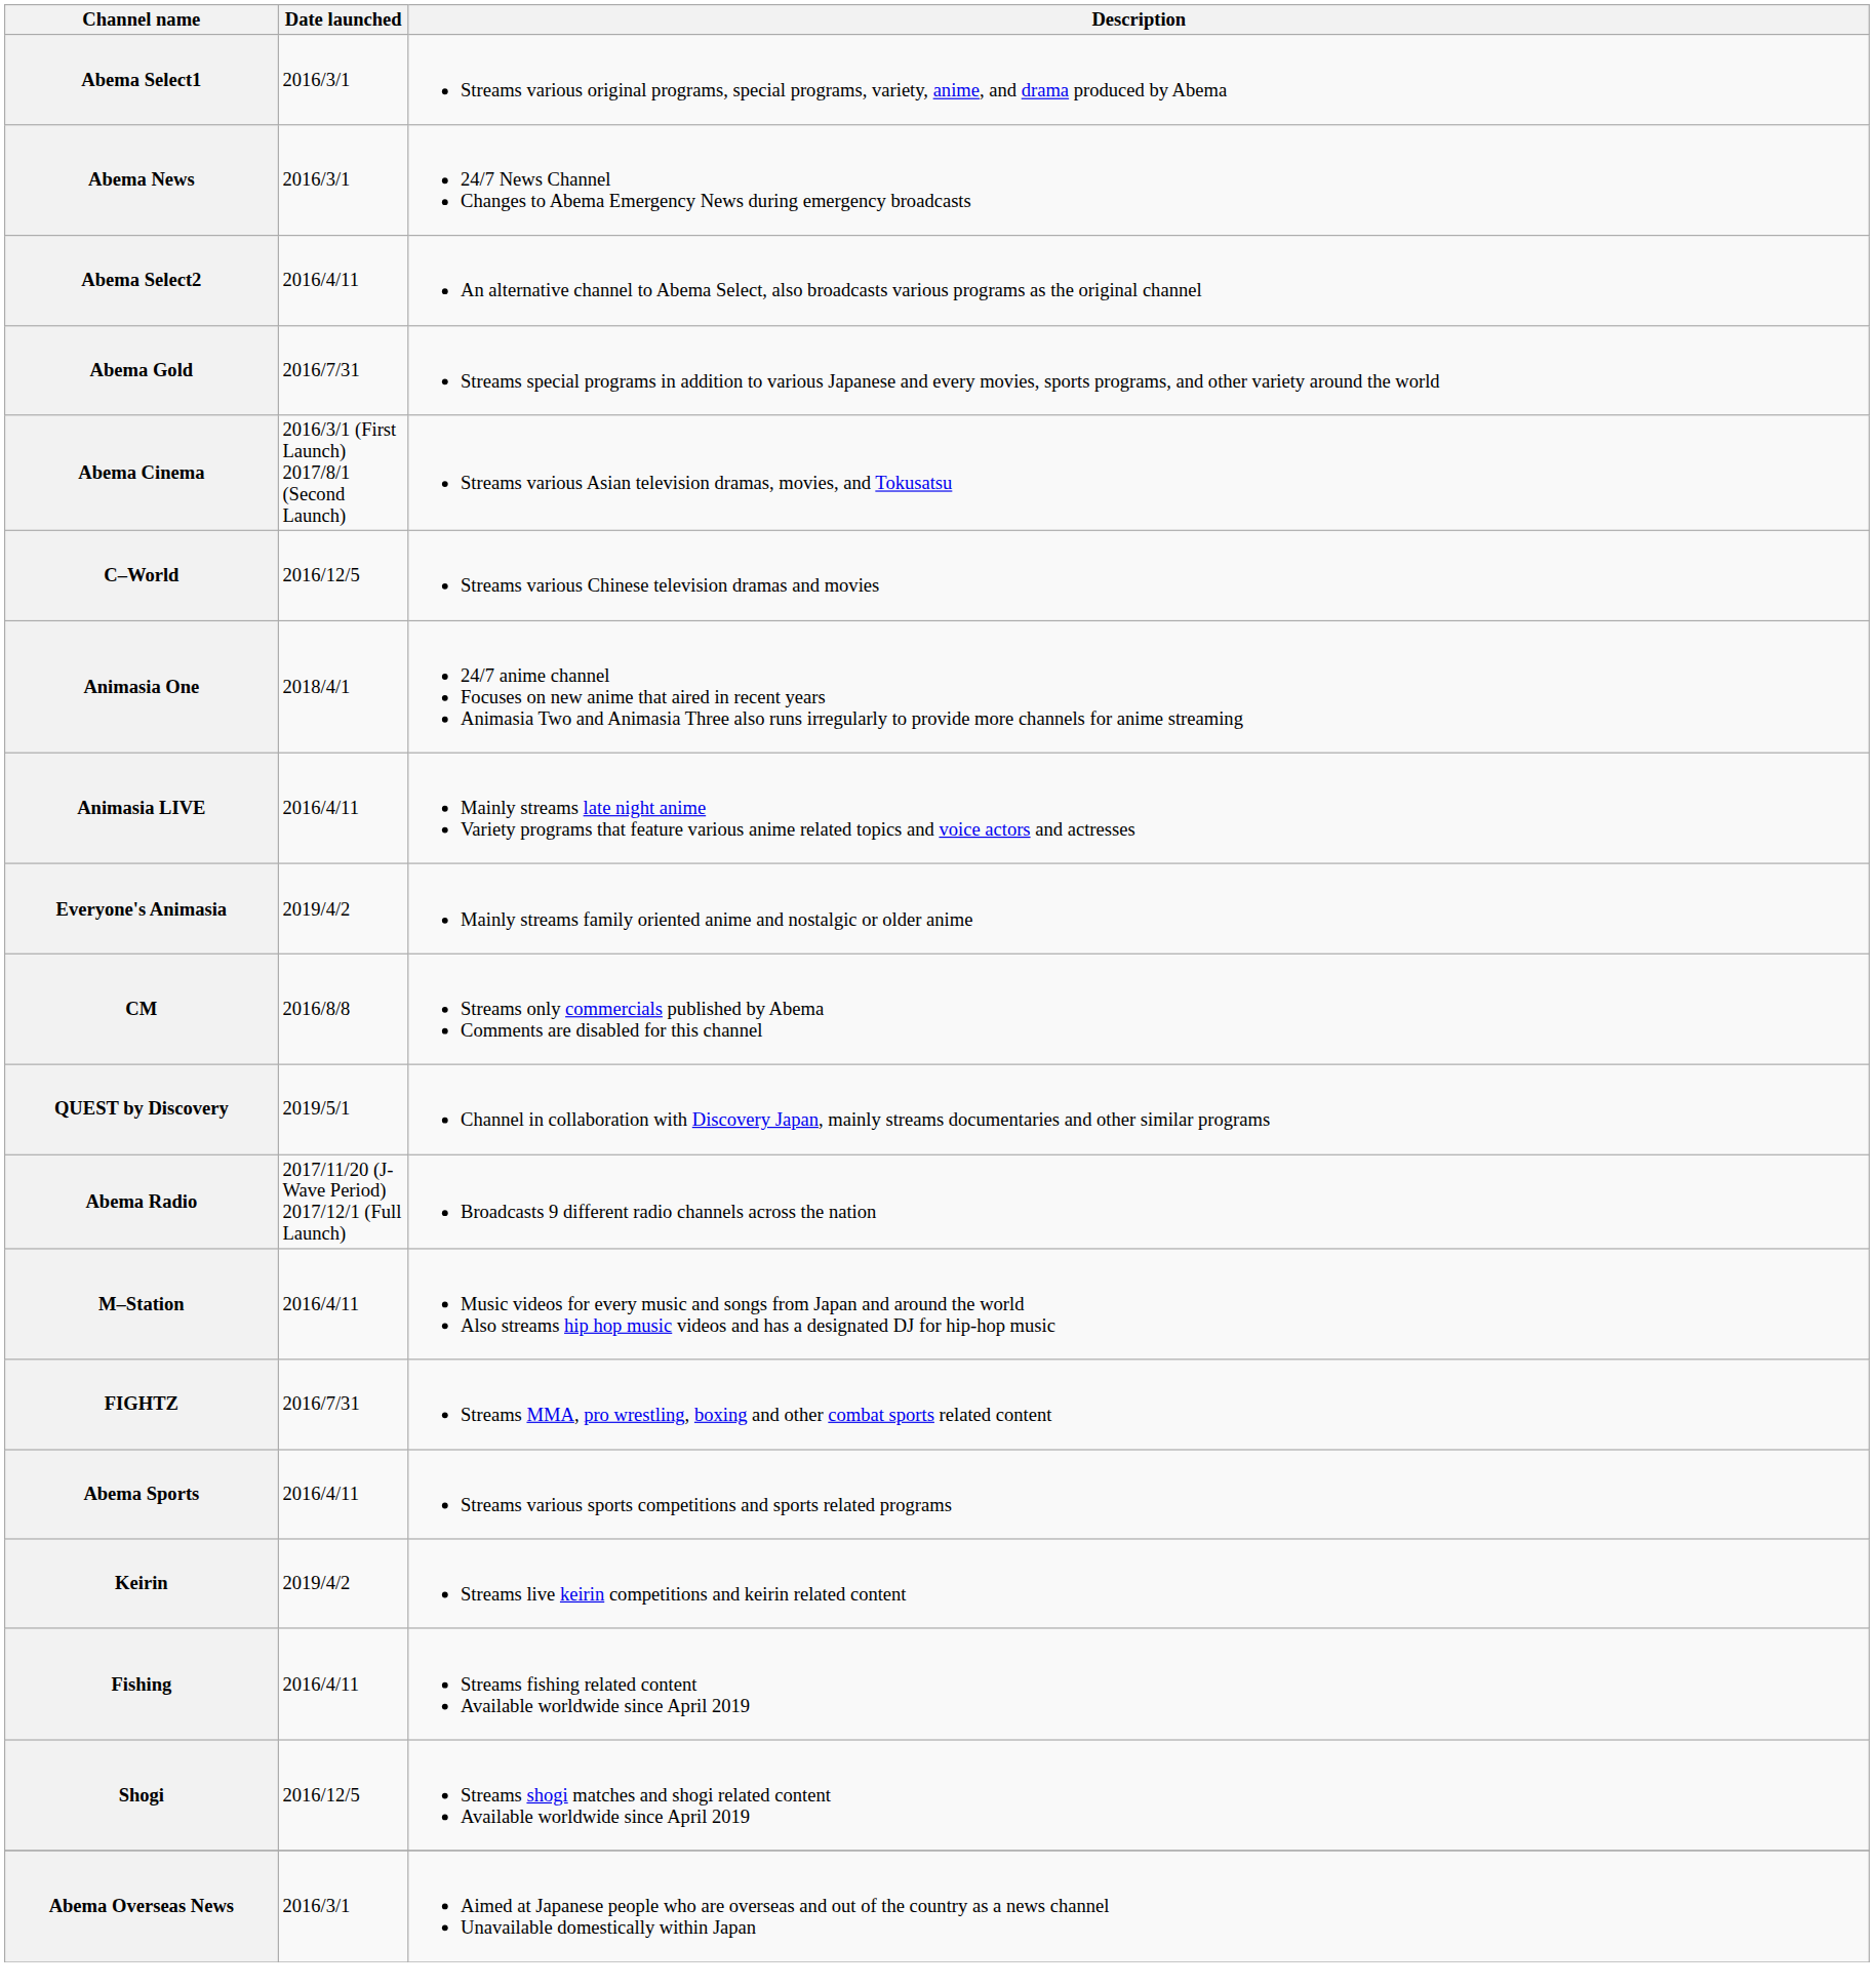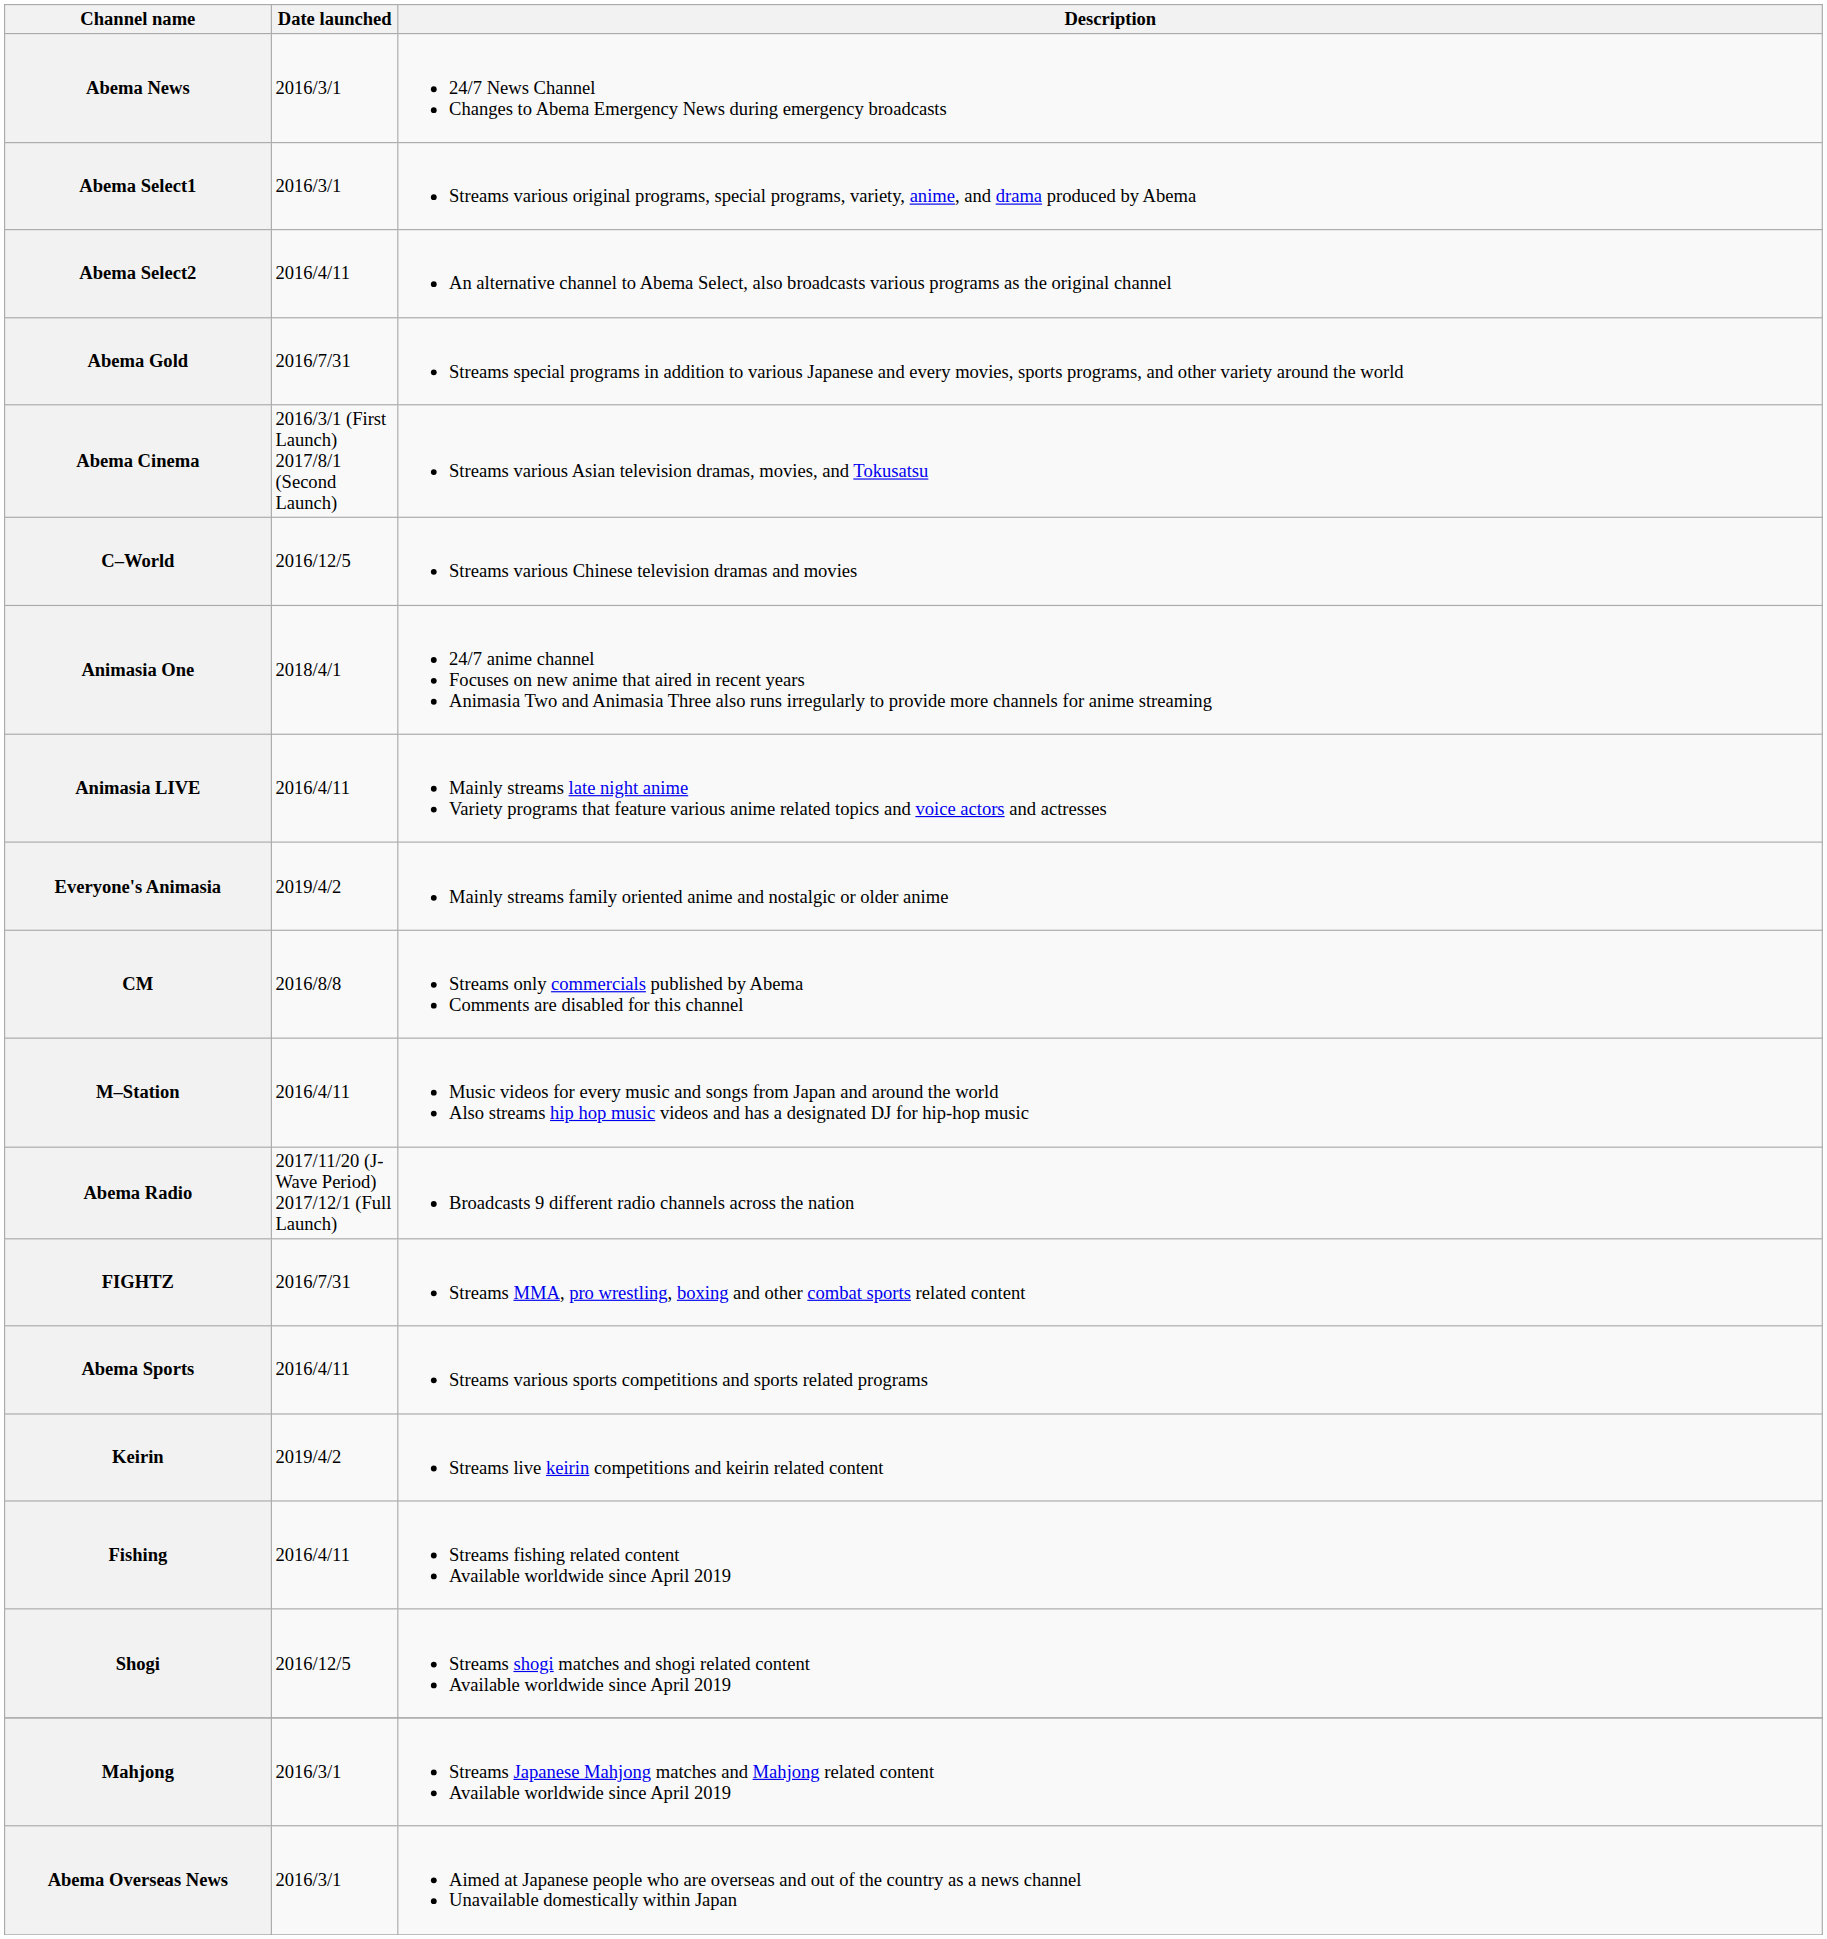 <table class="wikitable sortable">
 <tr>
 <th class="unsortable">Channel name</th>
 <th style="width:7%">Date launched</th>
 <th class="unsortable">Description</th>
 </tr>
 <tr>
+<th>Abema News</th>
+<td>2016/3/1</td>
+<td><br><ul><li>24/7 News Channel</li><li>Changes to Abema Emergency News during emergency broadcasts</li></ul></td>
+</tr>
+<tr>
 <th>Abema Select1</th>
 <td>2016/3/1</td>
 <td><br><ul><li>Streams various original programs, special programs, variety, <a href='#'>anime</a>, and <a href='#'>drama</a> produced by Abema</li></ul></td>
-</tr>
-<tr>
-<th>Abema News</th>
-<td>2016/3/1</td>
-<td><br><ul><li>24/7 News Channel</li><li>Changes to Abema Emergency News during emergency broadcasts</li></ul></td>
 </tr>
 <tr>
 <th>Abema Select2</th>
 <td>2016/4/11</td>
 <td><br><ul><li>An alternative channel to Abema Select, also broadcasts various programs as the original channel</li></ul></td>
 </tr>
 <tr>
 <th>Abema Gold</th>
 <td>2016/7/31</td>
 <td><br><ul><li>Streams special programs in addition to various Japanese and every movies, sports programs, and other variety around the world</li></ul></td>
 </tr>
 <tr>
 <th>Abema Cinema</th>
 <td>2016/3/1 (First Launch) <br> 2017/8/1 (Second Launch)</td>
 <td><br><ul><li>Streams various Asian television dramas, movies, and <a href='#'>Tokusatsu</a></li></ul></td>
 </tr>
 <tr>
 <th>C–World</th>
 <td>2016/12/5</td>
 <td><br><ul><li>Streams various Chinese television dramas and movies</li></ul></td>
 </tr>
 <tr>
 <th>Animasia One</th>
 <td>2018/4/1</td>
 <td><br><ul><li>24/7 anime channel</li><li>Focuses on new anime that aired in recent years</li><li>Animasia Two and Animasia Three also runs irregularly to provide more channels for anime streaming</li></ul></td>
 </tr>
 <tr>
 <th>Animasia LIVE</th>
 <td>2016/4/11</td>
 <td><br><ul><li>Mainly streams <a href='#'>late night anime</a></li><li>Variety programs that feature various anime related topics and <a href='#'>voice actors</a> and actresses</li></ul></td>
 </tr>
 <tr>
 <th>Everyone's Animasia</th>
 <td>2019/4/2</td>
 <td><br><ul><li>Mainly streams family oriented anime and nostalgic or older anime</li></ul></td>
 </tr>
 <tr>
 <th>CM</th>
 <td>2016/8/8</td>
 <td><br><ul><li>Streams only <a href='#'>commercials</a> published by Abema</li><li>Comments are disabled for this channel</li></ul></td>
 </tr>
 <tr>
-<th>QUEST by Discovery</th>
-<td>2019/5/1</td>
-<td><br><ul><li>Channel in collaboration with <a href='#'>Discovery Japan</a>, mainly streams documentaries and other similar programs</li></ul></td>
+<th>M–Station</th>
+<td>2016/4/11</td>
+<td><br><ul><li>Music videos for every music and songs from Japan and around the world</li><li>Also streams <a href='#'>hip hop music</a> videos and has a designated DJ for hip-hop music</li></ul></td>
 </tr>
 <tr>
 <th>Abema Radio</th>
 <td>2017/11/20 (J-Wave Period) <br> 2017/12/1 (Full Launch)</td>
 <td><br><ul><li>Broadcasts 9 different radio channels across the nation</li></ul></td>
-</tr>
-<tr>
-<th>M–Station</th>
-<td>2016/4/11</td>
-<td><br><ul><li>Music videos for every music and songs from Japan and around the world</li><li>Also streams <a href='#'>hip hop music</a> videos and has a designated DJ for hip-hop music</li></ul></td>
 </tr>
 <tr>
 <th>FIGHTZ</th>
 <td>2016/7/31</td>
 <td><br><ul><li>Streams <a href='#'>MMA</a>, <a href='#'>pro wrestling</a>, <a href='#'>boxing</a> and other <a href='#'>combat sports</a> related content</li></ul></td>
 </tr>
 <tr>
 <th>Abema Sports</th>
 <td>2016/4/11</td>
 <td><br><ul><li>Streams various sports competitions and sports related programs</li></ul></td>
 </tr>
 <tr>
 <th>Keirin</th>
 <td>2019/4/2</td>
 <td><br><ul><li>Streams live <a href='#'>keirin</a> competitions and keirin related content</li></ul></td>
 </tr>
 <tr>
 <th>Fishing</th>
 <td>2016/4/11</td>
 <td><br><ul><li>Streams fishing related content</li><li>Available worldwide since April 2019</li></ul></td>
 </tr>
 <tr>
 <th>Shogi</th>
 <td>2016/12/5</td>
 <td><br><ul><li>Streams <a href='#'>shogi</a> matches and shogi related content</li><li>Available worldwide since April 2019</li></ul></td>
 </tr>
 <tr>
 </tr>
 <tr>
+<th>Mahjong</th>
+<td>2016/3/1</td>
+<td><br><ul><li>Streams <a href='#'>Japanese Mahjong</a> matches and <a href='#'>Mahjong</a> related content</li><li>Available worldwide since April 2019</li></ul></td>
+</tr>
+<tr>
 <th>Abema Overseas News</th>
 <td>2016/3/1</td>
 <td><br><ul><li>Aimed at Japanese people who are overseas and out of the country as a news channel</li><li>Unavailable domestically within Japan</li></ul></td>
 </tr>
 </table>
